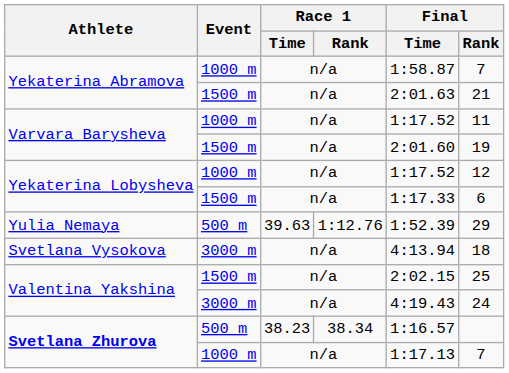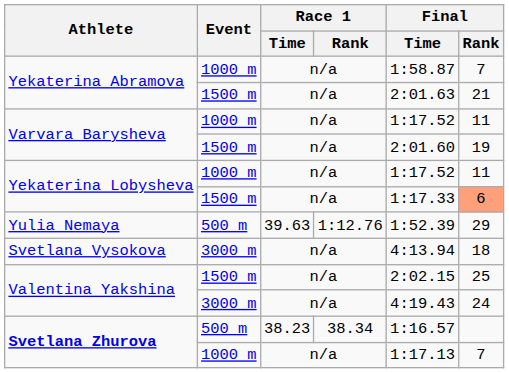 <table class="wikitable" style="font-size:90%">
 <tr>
 <th rowspan="2">Athlete</th>
 <th rowspan="2">Event</th>
 <th colspan="2">Race 1</th>
 <th colspan="2">Final</th>
 </tr>
 <tr>
 <th>Time</th>
 <th>Rank</th>
 <th>Time</th>
 <th>Rank</th>
 </tr>
 <tr>
 <td rowspan=2><a href='#'>Yekaterina Abramova</a></td>
 <td><a href='#'>1000 m</a></td>
 <td colspan=2 align="center">n/a</td>
 <td align="center">1:58.87</td>
 <td align="center">7</td>
 </tr>
 <tr>
 <td><a href='#'>1500 m</a></td>
 <td colspan=2 align="center">n/a</td>
 <td align="center">2:01.63</td>
 <td align="center">21</td>
 </tr>
 <tr>
 <td rowspan=2><a href='#'>Varvara Barysheva</a></td>
 <td><a href='#'>1000 m</a></td>
 <td colspan=2 align="center">n/a</td>
 <td align="center">1:17.52</td>
 <td align="center">11</td>
 </tr>
 <tr>
 <td><a href='#'>1500 m</a></td>
 <td colspan=2 align="center">n/a</td>
 <td align="center">2:01.60</td>
 <td align="center">19</td>
 </tr>
 <tr>
 <td rowspan=2><a href='#'>Yekaterina Lobysheva</a></td>
 <td><a href='#'>1000 m</a></td>
 <td colspan=2 align="center">n/a</td>
 <td align="center">1:17.52</td>
-<td align="center">12</td>
+<td align="center">11</td>
 </tr>
 <tr>
 <td><a href='#'>1500 m</a></td>
 <td colspan=2 align="center">n/a</td>
 <td align="center">1:17.33</td>
-<td align="center">6</td>
+<td align="center" style="background: lightsalmon;">6</td>
 </tr>
 <tr>
 <td><a href='#'>Yulia Nemaya</a></td>
 <td><a href='#'>500 m</a></td>
 <td align="center">39.63</td>
 <td align="center">1:12.76</td>
 <td align="center">1:52.39</td>
 <td align="center">29</td>
 </tr>
 <tr>
 <td><a href='#'>Svetlana Vysokova</a></td>
 <td><a href='#'>3000 m</a></td>
 <td colspan=2 align="center">n/a</td>
 <td align="center">4:13.94</td>
 <td align="center">18</td>
 </tr>
 <tr>
 <td rowspan=2><a href='#'>Valentina Yakshina</a></td>
 <td><a href='#'>1500 m</a></td>
 <td colspan=2 align="center">n/a</td>
 <td align="center">2:02.15</td>
 <td align="center">25</td>
 </tr>
 <tr>
 <td><a href='#'>3000 m</a></td>
 <td colspan=2 align="center">n/a</td>
 <td align="center">4:19.43</td>
 <td align="center">24</td>
 </tr>
 <tr>
 <td rowspan=2><strong><a href='#'>Svetlana Zhurova</a></strong></td>
 <td><a href='#'>500 m</a></td>
 <td align="center">38.23</td>
 <td align="center">38.34</td>
 <td align="center">1:16.57</td>
 <td align="center"></td>
 </tr>
 <tr>
 <td><a href='#'>1000 m</a></td>
 <td colspan=2 align="center">n/a</td>
 <td align="center">1:17.13</td>
 <td align="center">7</td>
 </tr>
 </table>
